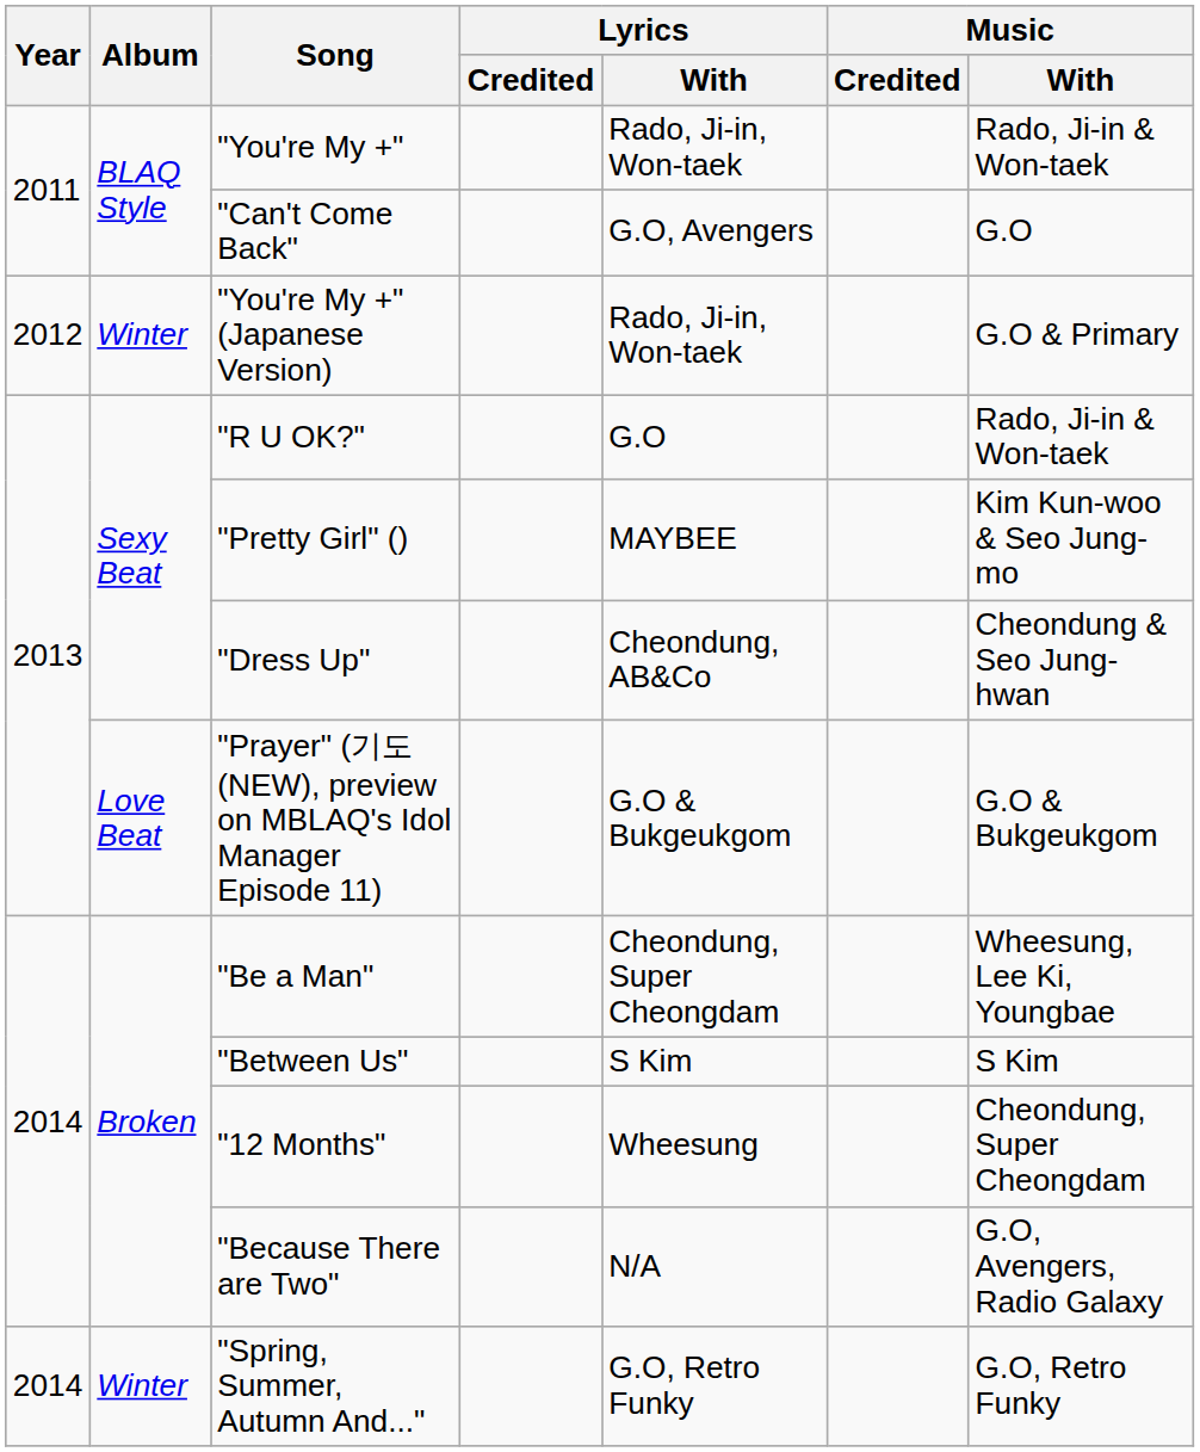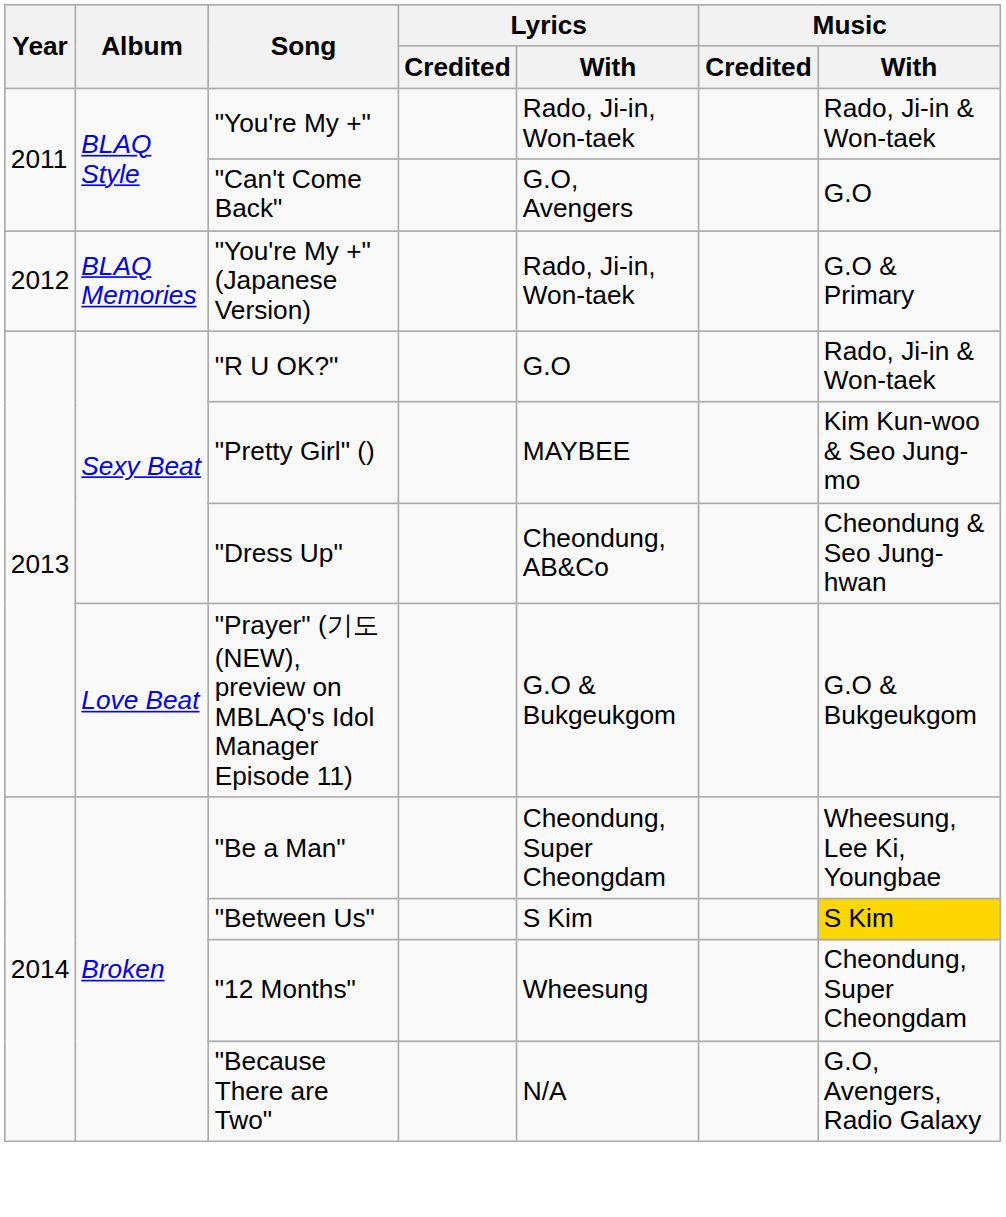 <table class="wikitable">
 <tr>
 <th rowspan="2">Year</th>
 <th rowspan="2">Album</th>
 <th rowspan="2">Song</th>
 <th colspan="2">Lyrics</th>
 <th colspan="2">Music</th>
 </tr>
 <tr>
 <th>Credited</th>
 <th>With</th>
 <th>Credited</th>
 <th>With</th>
 </tr>
 <tr>
 <td rowspan="2">2011</td>
 <td rowspan="2"><em><a href='#'>BLAQ Style</a></em></td>
 <td>"You're My +"</td>
 <td></td>
 <td>Rado, Ji-in, Won-taek</td>
 <td></td>
 <td>Rado, Ji-in & Won-taek</td>
 </tr>
 <tr>
 <td>"Can't Come Back"</td>
 <td></td>
 <td>G.O, Avengers</td>
 <td></td>
 <td>G.O</td>
 </tr>
 <tr>
 <td>2012</td>
-<td><em><a href='#'>Winter</a></em></td>
+<td><em><a href='#'>BLAQ Memories</a></em></td>
 <td>"You're My +" (Japanese Version)</td>
 <td></td>
 <td>Rado, Ji-in, Won-taek</td>
 <td></td>
 <td>G.O & Primary</td>
 </tr>
 <tr>
 <td rowspan="4">2013</td>
 <td rowspan="3"><em><a href='#'>Sexy Beat</a></em></td>
 <td>"R U OK?"</td>
 <td></td>
 <td>G.O</td>
 <td></td>
 <td>Rado, Ji-in & Won-taek</td>
 </tr>
 <tr>
 <td>"Pretty Girl" ()</td>
 <td></td>
 <td>MAYBEE</td>
 <td></td>
 <td>Kim Kun-woo & Seo Jung-mo</td>
 </tr>
 <tr>
 <td>"Dress Up"</td>
 <td></td>
 <td>Cheondung, AB&Co</td>
 <td></td>
 <td>Cheondung & Seo Jung-hwan</td>
 </tr>
 <tr>
 <td><em><a href='#'>Love Beat</a></em></td>
 <td>"Prayer" (기도 (NEW), preview on MBLAQ's Idol Manager Episode 11)</td>
 <td></td>
 <td>G.O & Bukgeukgom</td>
 <td></td>
 <td>G.O & Bukgeukgom</td>
 </tr>
 <tr>
 <td rowspan="4">2014</td>
 <td rowspan="4"><em><a href='#'>Broken</a></em></td>
 <td>"Be a Man"</td>
 <td></td>
 <td>Cheondung, Super Cheongdam</td>
 <td></td>
 <td>Wheesung, Lee Ki, Youngbae</td>
 </tr>
 <tr>
 <td>"Between Us"</td>
 <td></td>
 <td>S Kim</td>
 <td></td>
-<td>S Kim</td>
+<td style="background: gold;">S Kim</td>
 </tr>
 <tr>
 <td>"12 Months"</td>
 <td></td>
 <td>Wheesung</td>
 <td></td>
 <td>Cheondung, Super Cheongdam</td>
 </tr>
 <tr>
 <td>"Because There are Two"</td>
 <td></td>
 <td>N/A</td>
 <td></td>
 <td>G.O, Avengers, Radio Galaxy</td>
 </tr>
-<tr>
-<td>2014</td>
-<td><em><a href='#'>Winter</a></em></td>
-<td>"Spring, Summer, Autumn And..."</td>
-<td></td>
-<td>G.O, Retro Funky</td>
-<td></td>
-<td>G.O, Retro Funky</td>
-</tr>
 </table>
